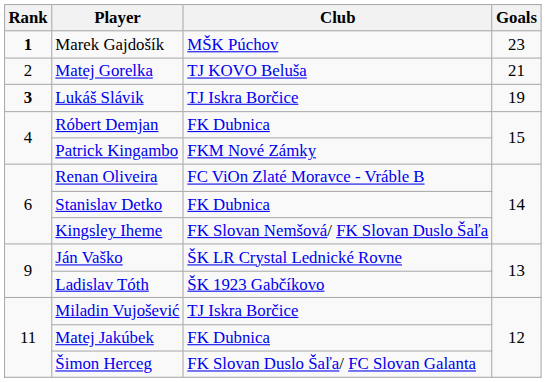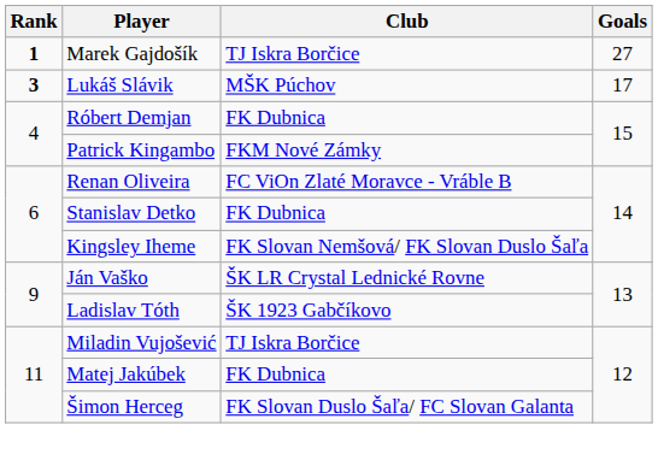 <table class="wikitable" style="text-align:center">
 <tr>
 <th>Rank</th>
 <th>Player</th>
 <th>Club</th>
 <th>Goals</th>
 </tr>
 <tr>
 <td rowspan=1><strong>1</strong></td>
 <td align="left"> Marek Gajdošík</td>
-<td align="left"><a href='#'>MŠK Púchov</a></td>
-<td rowspan=1>23</td>
-</tr>
-<tr>
-<td rowspan=1>2</td>
-<td align="left"> <a href='#'>Matej Gorelka</a></td>
-<td align="left"><a href='#'>TJ KOVO Beluša</a></td>
-<td rowspan=1>21</td>
+<td align="left"><a href='#'>TJ Iskra Borčice</a></td>
+<td rowspan=1>27</td>
 </tr>
 <tr>
 <td rowspan=1><strong>3</strong></td>
 <td align="left"> <a href='#'>Lukáš Slávik</a></td>
-<td align="left"><a href='#'>TJ Iskra Borčice</a></td>
-<td rowspan=1>19</td>
+<td align="left"><a href='#'>MŠK Púchov</a></td>
+<td rowspan=1>17</td>
 </tr>
 <tr>
 <td rowspan=2>4</td>
 <td align="left"> <a href='#'>Róbert Demjan</a></td>
 <td align="left"><a href='#'>FK Dubnica</a></td>
 <td rowspan=2>15</td>
 </tr>
 <tr>
 <td align="left"> <a href='#'>Patrick Kingambo</a></td>
 <td align="left"><a href='#'>FKM Nové Zámky</a></td>
 </tr>
 <tr>
 <td rowspan=3>6</td>
 <td align="left"> <a href='#'>Renan Oliveira</a></td>
 <td align="left"><a href='#'>FC ViOn Zlaté Moravce - Vráble B</a></td>
 <td rowspan=3>14</td>
 </tr>
 <tr>
 <td align="left"> <a href='#'>Stanislav Detko</a></td>
 <td align="left"><a href='#'>FK Dubnica</a></td>
 </tr>
 <tr>
 <td align="left"> <a href='#'>Kingsley Iheme</a></td>
 <td align="left"><a href='#'>FK Slovan Nemšová</a>/ <a href='#'>FK Slovan Duslo Šaľa</a></td>
 </tr>
 <tr>
 <td rowspan=2>9</td>
 <td align="left"> <a href='#'>Ján Vaško</a></td>
 <td align="left"><a href='#'>ŠK LR Crystal Lednické Rovne</a></td>
 <td rowspan=2>13</td>
 </tr>
 <tr>
 <td align="left"> <a href='#'>Ladislav Tóth</a></td>
 <td align="left"><a href='#'>ŠK 1923 Gabčíkovo</a></td>
 </tr>
 <tr>
 <td rowspan=3>11</td>
 <td align="left"> <a href='#'>Miladin Vujošević</a></td>
 <td align="left"><a href='#'>TJ Iskra Borčice</a></td>
 <td rowspan=3>12</td>
 </tr>
 <tr>
 <td align="left"> <a href='#'>Matej Jakúbek</a></td>
 <td align="left"><a href='#'>FK Dubnica</a></td>
 </tr>
 <tr>
 <td align="left"> <a href='#'>Šimon Herceg</a></td>
 <td align="left"><a href='#'>FK Slovan Duslo Šaľa</a>/ <a href='#'>FC Slovan Galanta</a></td>
 </tr>
 </table>
